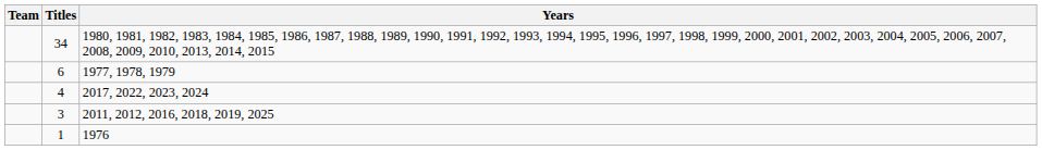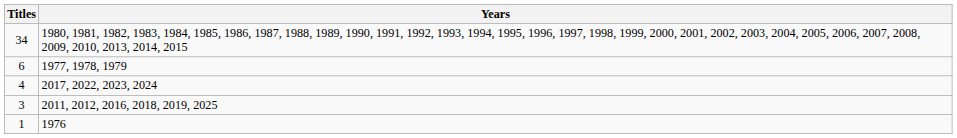 <table class="wikitable sortable" style="text-align:center">
 <tr>
-<th>Team</th>
 <th>Titles</th>
 <th>Years</th>
 </tr>
 <tr>
-<td style=><strong></strong></td>
 <td>34</td>
 <td align=left>1980, 1981, 1982, 1983, 1984, 1985, 1986, 1987, 1988, 1989, 1990, 1991, 1992, 1993, 1994, 1995, 1996, 1997, 1998, 1999, 2000, 2001, 2002, 2003, 2004, 2005, 2006, 2007, 2008, 2009, 2010, 2013, 2014, 2015</td>
 </tr>
 <tr>
-<td style=><strong></strong></td>
 <td>6</td>
 <td align=left>1977, 1978, 1979</td>
 </tr>
 <tr>
-<td style=><strong></strong></td>
 <td>4</td>
 <td align=left>2017, 2022, 2023, 2024</td>
 </tr>
 <tr>
-<td style=><strong></strong></td>
 <td>3</td>
 <td align=left>2011, 2012, 2016, 2018, 2019, 2025</td>
 </tr>
 <tr>
-<td style=><strong></strong></td>
 <td>1</td>
 <td align=left>1976</td>
 </tr>
 </table>
